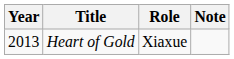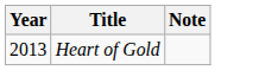 <table class="wikitable sortable">
 <tr>
 <th>Year</th>
 <th>Title</th>
-<th>Role</th>
 <th class="unsortable">Note</th>
 </tr>
 <tr>
 <td>2013</td>
 <td><em>Heart of Gold</em></td>
-<td>Xiaxue</td>
 <td></td>
 </tr>
 </table>
